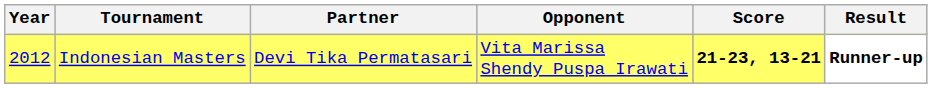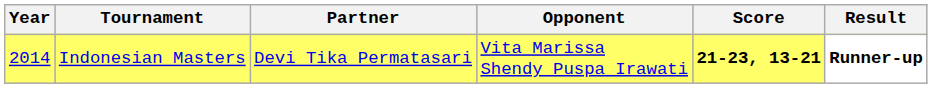 <table class="sortable wikitable" style="font-size: 90%;">
 <tr>
 <th>Year</th>
 <th>Tournament</th>
 <th>Partner</th>
 <th>Opponent</th>
 <th>Score</th>
 <th>Result</th>
 </tr>
 <tr style="background:#FFFF67">
-<td align="center"><a href='#'>2012</a></td>
+<td align="center"><a href='#'>2014</a></td>
 <td align="left"><a href='#'>Indonesian Masters</a></td>
 <td align="left"> <a href='#'>Devi Tika Permatasari</a></td>
 <td align="left"> <a href='#'>Vita Marissa</a> <br>  <a href='#'>Shendy Puspa Irawati</a></td>
 <td align="left"><strong>21-23, 13-21</strong></td>
 <td style="text-align:left; background:white"> <strong>Runner-up</strong></td>
 </tr>
 </table>
